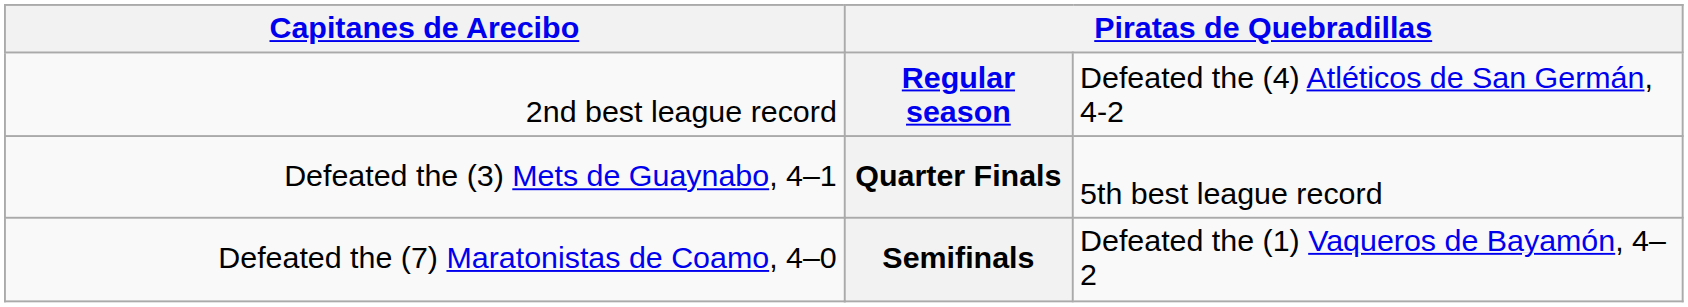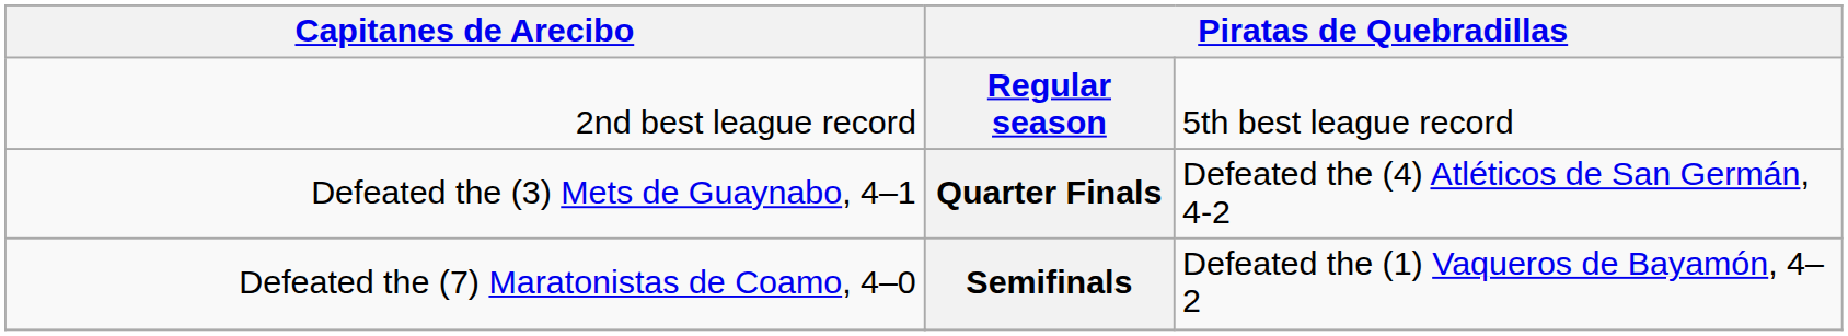 <table style="width:100%;" class="wikitable">
 <tr valign=top>
 <th colspan="2" style="width:45%;"><a href='#'>Capitanes de Arecibo</a></th>
 <th colspan="2" style="width:45%;"><a href='#'>Piratas de Quebradillas</a></th>
 </tr>
 <tr>
 <td align=right><br>2nd best league record</td>
 <th colspan=2><a href='#'>Regular season</a></th>
-<td align=left>Defeated the (4) <a href='#'>Atléticos de San Germán</a>, 4-2</td>
+<td><br>5th best league record</td>
 </tr>
 <tr>
 <td align=right>Defeated the (3) <a href='#'>Mets de Guaynabo</a>, 4–1</td>
 <th colspan=2>Quarter Finals</th>
-<td><br>5th best league record</td>
+<td align=left>Defeated the (4) <a href='#'>Atléticos de San Germán</a>, 4-2</td>
 </tr>
 <tr>
 <td align=right>Defeated the (7) <a href='#'>Maratonistas de Coamo</a>, 4–0</td>
 <th colspan=2>Semifinals</th>
 <td align=left>Defeated the (1) <a href='#'>Vaqueros de Bayamón</a>, 4–2</td>
 </tr>
 </table>
